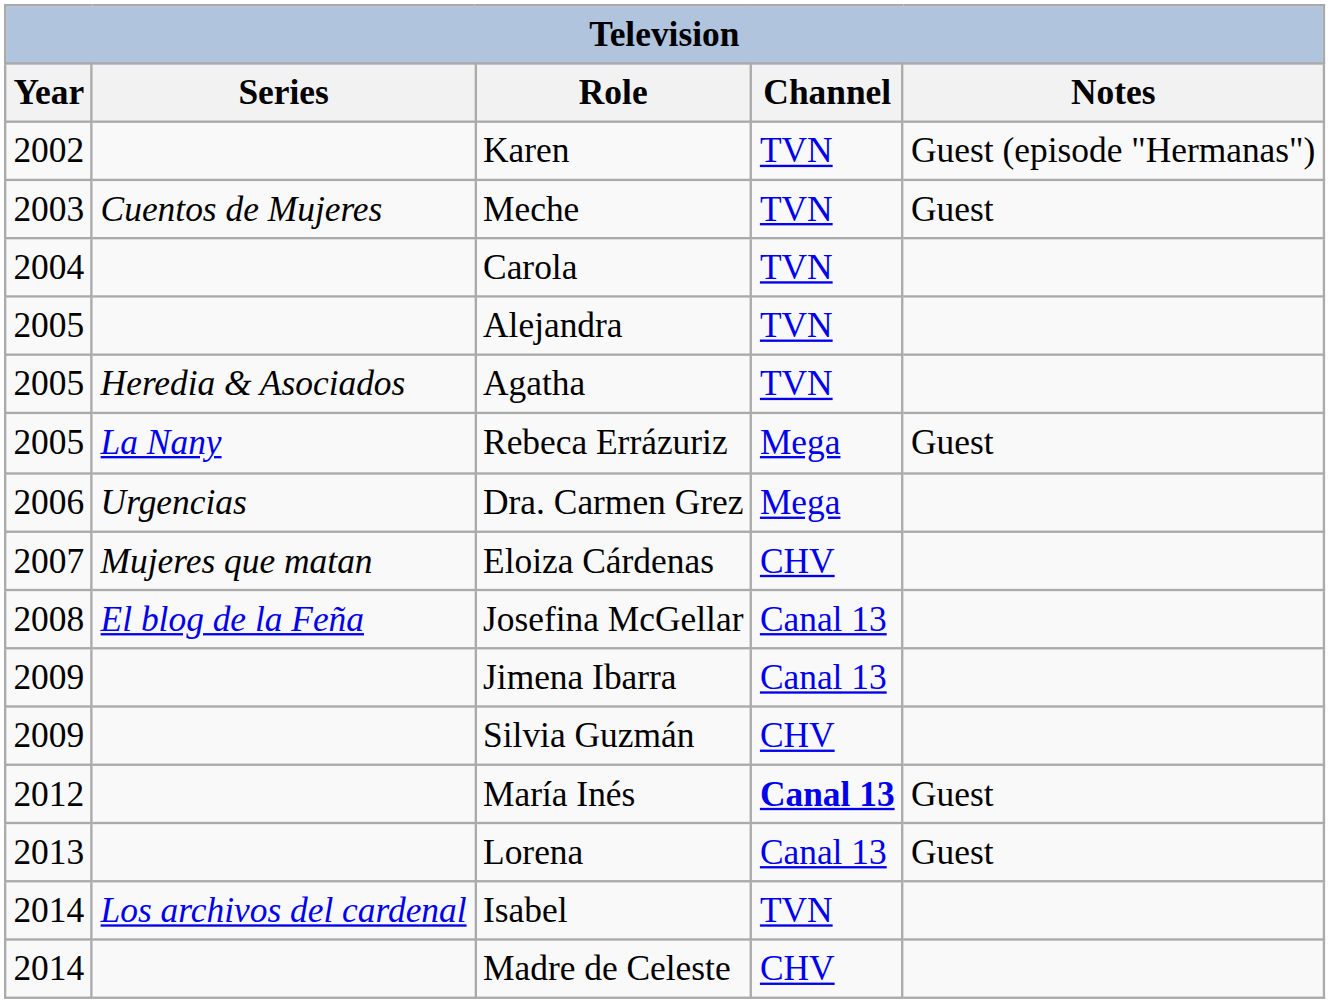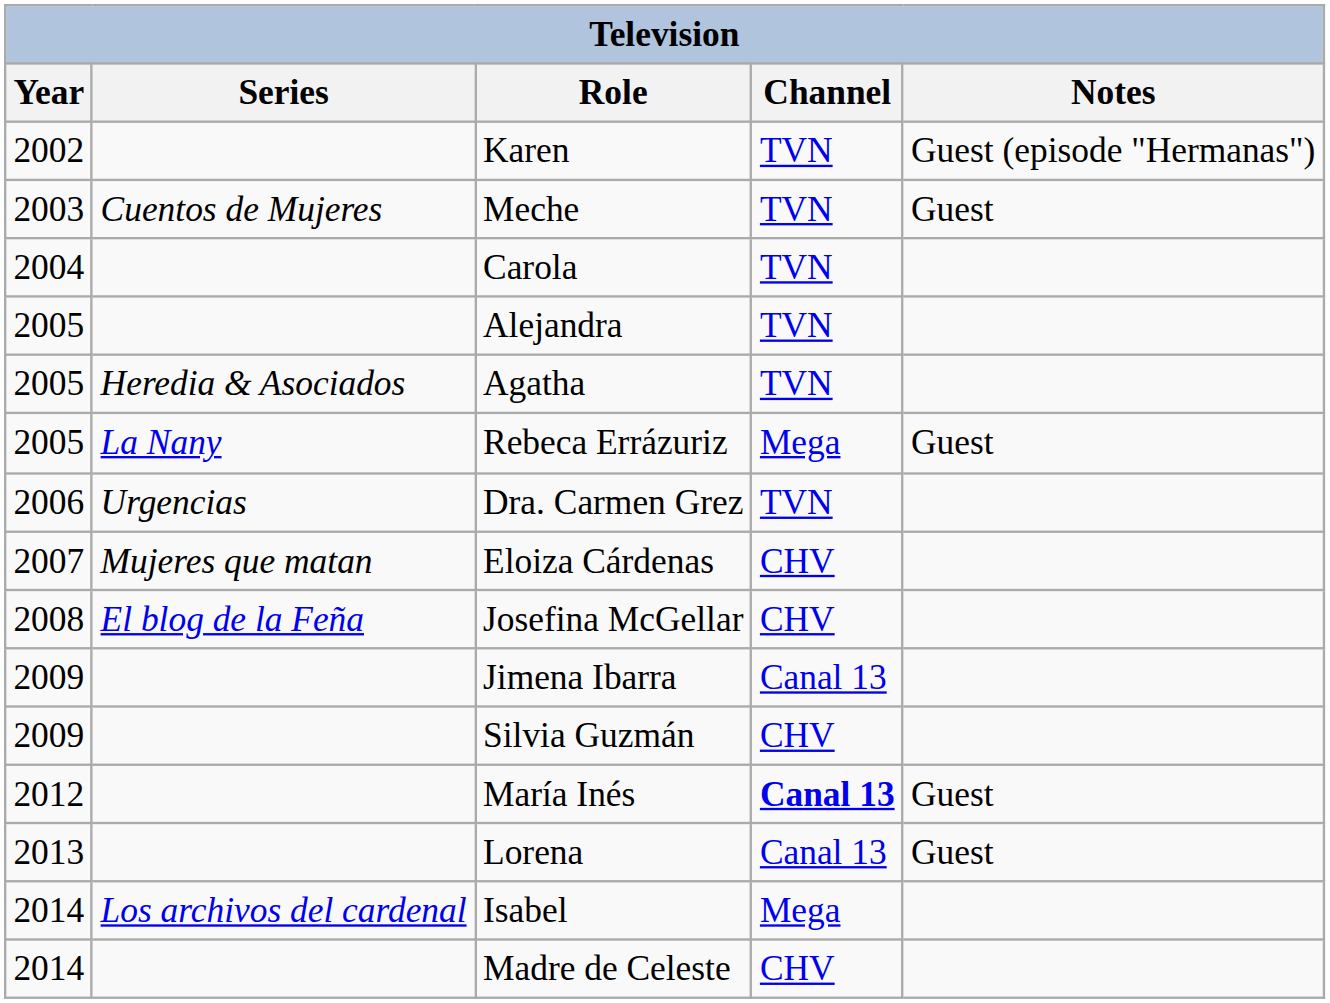 <table class="wikitable" style="font-size: 95%;">
 <tr>
 <th colspan="5" style="background: LightSteelBlue;">Television</th>
 </tr>
 <tr>
 <th>Year</th>
 <th>Series</th>
 <th>Role</th>
 <th>Channel</th>
 <th>Notes</th>
 </tr>
 <tr>
 <td>2002</td>
 <td><em></em></td>
 <td>Karen</td>
 <td><a href='#'>TVN</a></td>
 <td>Guest (episode "Hermanas")</td>
 </tr>
 <tr>
 <td>2003</td>
 <td><em>Cuentos de Mujeres</em></td>
 <td>Meche</td>
 <td><a href='#'>TVN</a></td>
 <td>Guest</td>
 </tr>
 <tr>
 <td>2004</td>
 <td><em></em></td>
 <td>Carola</td>
 <td><a href='#'>TVN</a></td>
 <td></td>
 </tr>
 <tr>
 <td>2005</td>
 <td><em></em></td>
 <td>Alejandra</td>
 <td><a href='#'>TVN</a></td>
 <td></td>
 </tr>
 <tr>
 <td>2005</td>
 <td><em>Heredia & Asociados</em></td>
 <td>Agatha</td>
 <td><a href='#'>TVN</a></td>
 <td></td>
 </tr>
 <tr>
 <td>2005</td>
 <td><em><a href='#'>La Nany</a></em></td>
 <td>Rebeca Errázuriz</td>
 <td><a href='#'>Mega</a></td>
 <td>Guest</td>
 </tr>
 <tr>
 <td>2006</td>
 <td><em>Urgencias</em></td>
 <td>Dra. Carmen Grez</td>
-<td><a href='#'>Mega</a></td>
+<td><a href='#'>TVN</a></td>
 <td></td>
 </tr>
 <tr>
 <td>2007</td>
 <td><em>Mujeres que matan</em></td>
 <td>Eloiza Cárdenas</td>
 <td><a href='#'>CHV</a></td>
 <td></td>
 </tr>
 <tr>
 <td>2008</td>
 <td><em><a href='#'>El blog de la Feña</a></em></td>
 <td>Josefina McGellar</td>
-<td><a href='#'>Canal 13</a></td>
+<td><a href='#'>CHV</a></td>
 <td></td>
 </tr>
 <tr>
 <td>2009</td>
 <td><em></em></td>
 <td>Jimena Ibarra</td>
 <td><a href='#'>Canal 13</a></td>
 <td></td>
 </tr>
 <tr>
 <td>2009</td>
 <td><em></em></td>
 <td>Silvia Guzmán</td>
 <td><a href='#'>CHV</a></td>
 <td></td>
 </tr>
 <tr>
 <td>2012</td>
 <td><em></em></td>
 <td>María Inés</td>
 <td><strong><a href='#'>Canal 13</a></strong></td>
 <td>Guest</td>
 </tr>
 <tr>
 <td>2013</td>
 <td><em></em></td>
 <td>Lorena</td>
 <td><a href='#'>Canal 13</a></td>
 <td>Guest</td>
 </tr>
 <tr>
 <td>2014</td>
 <td><em><a href='#'>Los archivos del cardenal</a></em></td>
 <td>Isabel</td>
-<td><a href='#'>TVN</a></td>
+<td><a href='#'>Mega</a></td>
 <td></td>
 </tr>
 <tr>
 <td>2014</td>
 <td><em></em></td>
 <td>Madre de Celeste</td>
 <td><a href='#'>CHV</a></td>
 </tr>
 </table>
